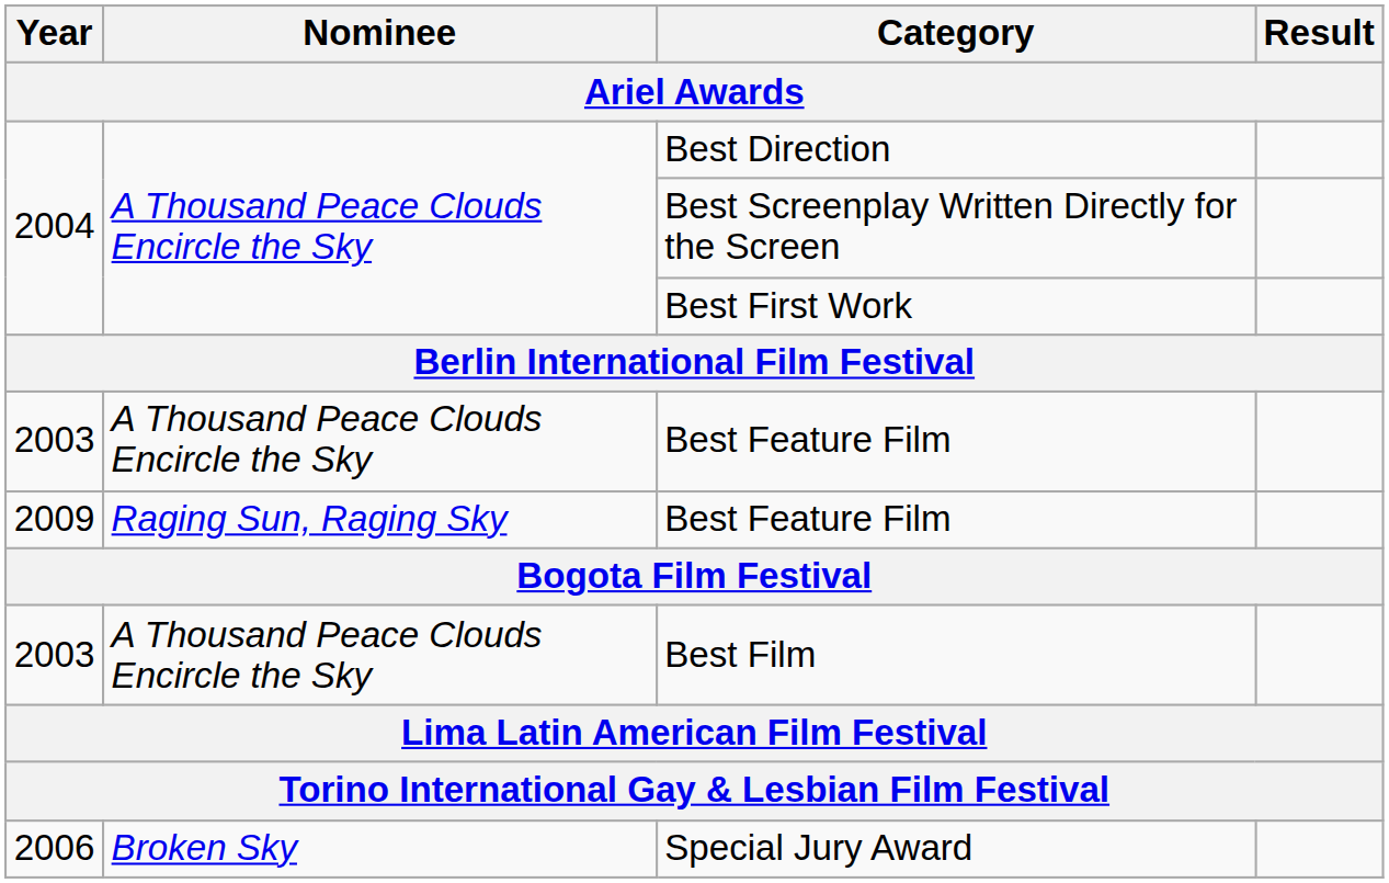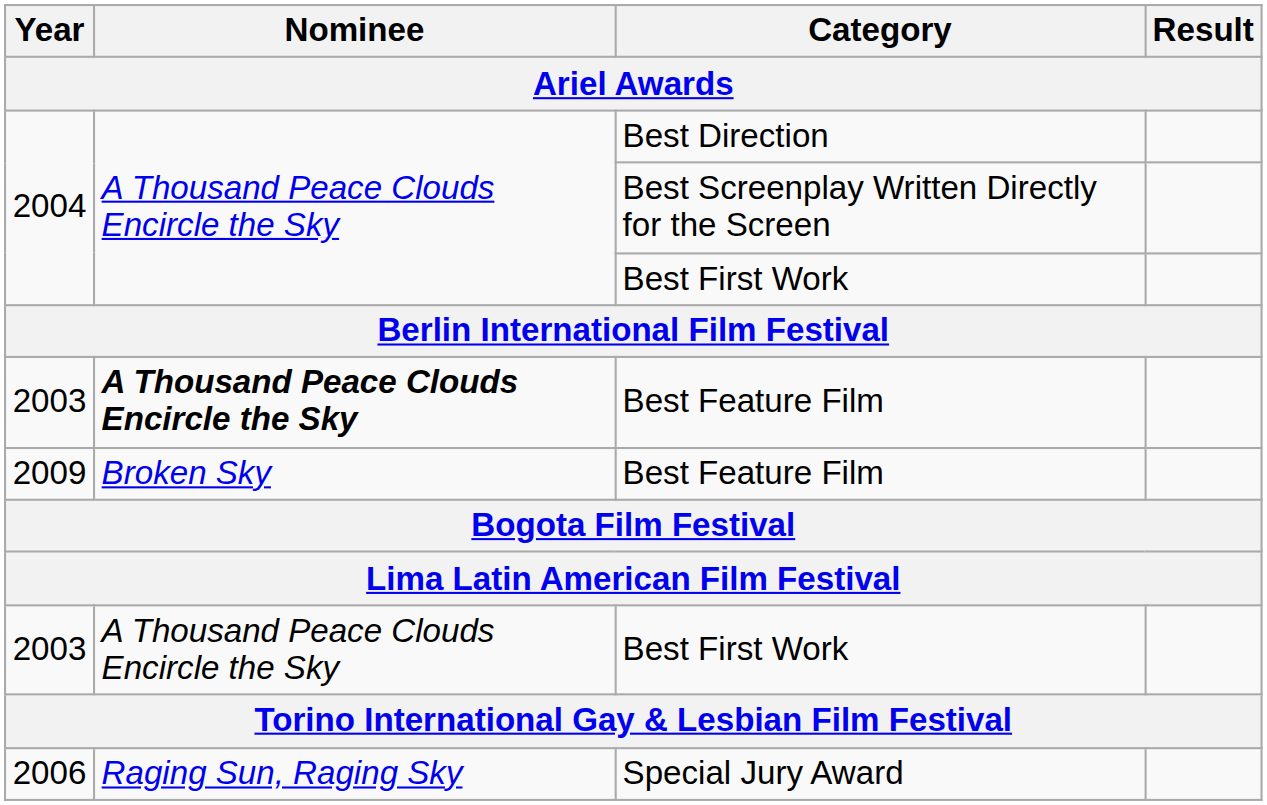 <table class="wikitable">
 <tr>
 <th>Year</th>
 <th>Nominee</th>
 <th>Category</th>
 <th>Result</th>
 </tr>
 <tr>
 <th colspan=4><a href='#'>Ariel Awards</a></th>
 </tr>
 <tr>
 <td rowspan=3>2004</td>
 <td rowspan=3><em><a href='#'>A Thousand Peace Clouds Encircle the Sky</a></em></td>
 <td>Best Direction</td>
 <td></td>
 </tr>
 <tr>
 <td>Best Screenplay Written Directly for the Screen</td>
 <td></td>
 </tr>
 <tr>
 <td>Best First Work</td>
 <td></td>
 </tr>
 <tr>
 <th colspan=4><a href='#'>Berlin International Film Festival</a></th>
 </tr>
 <tr>
 <td>2003</td>
-<td><em>A Thousand Peace Clouds Encircle the Sky</em></td>
+<td><strong><em>A Thousand Peace Clouds Encircle the Sky</em></strong></td>
 <td>Best Feature Film</td>
 <td></td>
 </tr>
 <tr>
 <td>2009</td>
-<td><em><a href='#'>Raging Sun, Raging Sky</a></em></td>
+<td><em><a href='#'>Broken Sky</a></em></td>
 <td>Best Feature Film</td>
 <td></td>
 </tr>
 <tr>
 <th colspan=4><a href='#'>Bogota Film Festival</a></th>
 </tr>
 <tr>
+<th colspan=4><a href='#'>Lima Latin American Film Festival</a></th>
+</tr>
+<tr>
 <td>2003</td>
 <td><em>A Thousand Peace Clouds Encircle the Sky</em></td>
-<td>Best Film</td>
+<td>Best First Work</td>
 <td></td>
-</tr>
-<tr>
-<th colspan=4><a href='#'>Lima Latin American Film Festival</a></th>
 </tr>
 <tr>
 <th colspan=4><a href='#'>Torino International Gay & Lesbian Film Festival</a></th>
 </tr>
 <tr>
 <td>2006</td>
-<td><em><a href='#'>Broken Sky</a></em></td>
+<td><em><a href='#'>Raging Sun, Raging Sky</a></em></td>
 <td>Special Jury Award</td>
 <td></td>
 </tr>
 </table>
